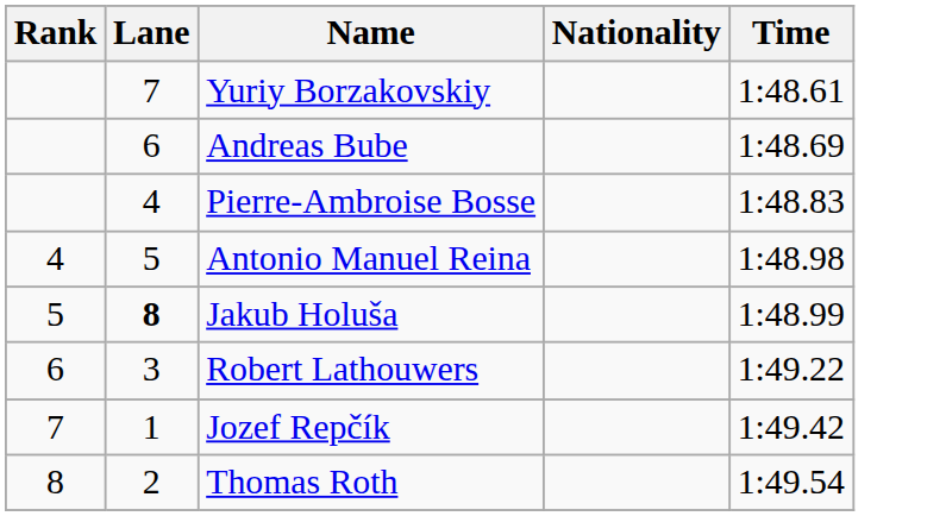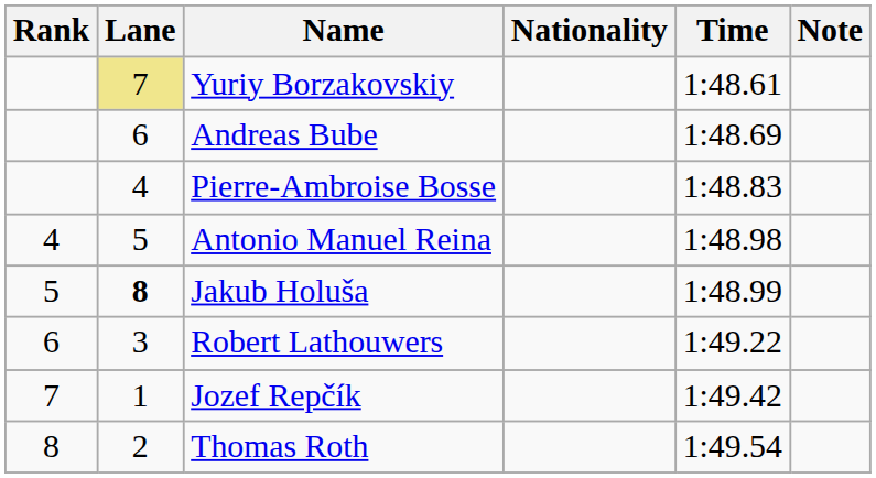 <table class="wikitable sortable" style="text-align:center">
 <tr>
 <th>Rank</th>
 <th>Lane</th>
 <th>Name</th>
 <th>Nationality</th>
 <th>Time</th>
+<th>Note</th>
 </tr>
 <tr>
 <td></td>
-<td>7</td>
+<td style="background: khaki;">7</td>
 <td align="left"><a href='#'>Yuriy Borzakovskiy</a></td>
 <td align=left></td>
 <td>1:48.61</td>
+<td></td>
 </tr>
 <tr>
 <td></td>
 <td>6</td>
 <td align="left"><a href='#'>Andreas Bube</a></td>
 <td align=left></td>
 <td>1:48.69</td>
+<td></td>
 </tr>
 <tr>
 <td></td>
 <td>4</td>
 <td align="left"><a href='#'>Pierre-Ambroise Bosse</a></td>
 <td align=left></td>
 <td>1:48.83</td>
+<td></td>
 </tr>
 <tr>
 <td>4</td>
 <td>5</td>
 <td align="left"><a href='#'>Antonio Manuel Reina</a></td>
 <td align=left></td>
 <td>1:48.98</td>
+<td></td>
 </tr>
 <tr>
 <td>5</td>
 <td><strong>8</strong></td>
 <td align="left"><a href='#'>Jakub Holuša</a></td>
 <td align=left></td>
 <td>1:48.99</td>
+<td></td>
 </tr>
 <tr>
 <td>6</td>
 <td>3</td>
 <td align="left"><a href='#'>Robert Lathouwers</a></td>
 <td align=left></td>
 <td>1:49.22</td>
+<td></td>
 </tr>
 <tr>
 <td>7</td>
 <td>1</td>
 <td align="left"><a href='#'>Jozef Repčík</a></td>
 <td align=left></td>
 <td>1:49.42</td>
+<td></td>
 </tr>
 <tr>
 <td>8</td>
 <td>2</td>
 <td align="left"><a href='#'>Thomas Roth</a></td>
 <td align=left></td>
 <td>1:49.54</td>
+<td></td>
 </tr>
 </table>
